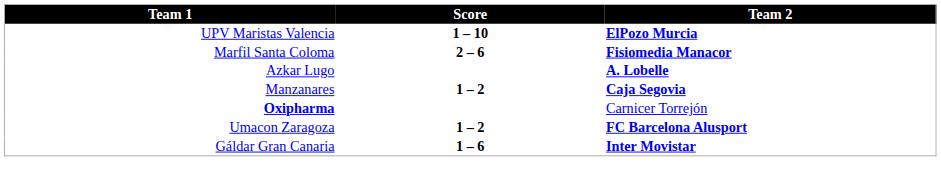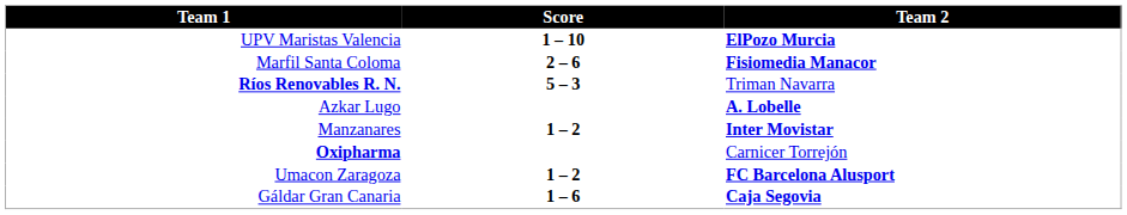 <table cellspacing="0" style="background: #ffffff; border: 1px #aaa solid; border-collapse: collapse; font-size: 95%;" width=50%>
 <tr bgcolor=#000000 style="color:white;">
 <th width=27%>Team 1</th>
 <th width=22%>Score</th>
 <th width=27%>Team 2</th>
 </tr>
 <tr>
 <td align=right><a href='#'>UPV Maristas Valencia</a></td>
 <td align=center><strong>1 – 10</strong></td>
 <td><strong><a href='#'>ElPozo Murcia</a></strong></td>
 </tr>
 <tr>
 <td align=right><a href='#'>Marfil Santa Coloma</a></td>
 <td align=center><strong>2 – 6</strong></td>
 <td><strong><a href='#'>Fisiomedia Manacor</a></strong></td>
 </tr>
 <tr>
+<td align=right><strong><a href='#'>Ríos Renovables R. N.</a></strong></td>
+<td align=center><strong>5 – 3</strong></td>
+<td><a href='#'>Triman Navarra</a></td>
+</tr>
+<tr>
 <td align=right><a href='#'>Azkar Lugo</a></td>
 <td align=center></td>
 <td><strong><a href='#'>A. Lobelle</a></strong></td>
 </tr>
 <tr>
 <td align=right><a href='#'>Manzanares</a></td>
 <td align=center><strong>1 – 2</strong></td>
-<td><strong><a href='#'>Caja Segovia</a></strong></td>
+<td><strong><a href='#'>Inter Movistar</a></strong></td>
 </tr>
 <tr>
 <td align=right><strong><a href='#'>Oxipharma</a></strong></td>
 <td align=center></td>
 <td><a href='#'>Carnicer Torrejón</a></td>
 </tr>
 <tr>
 <td align=right><a href='#'>Umacon Zaragoza</a></td>
 <td align=center><strong>1 – 2</strong></td>
 <td><strong><a href='#'>FC Barcelona Alusport</a></strong></td>
 </tr>
 <tr>
 <td align=right><a href='#'>Gáldar Gran Canaria</a></td>
 <td align=center><strong>1 – 6</strong></td>
-<td><strong><a href='#'>Inter Movistar</a></strong></td>
+<td><strong><a href='#'>Caja Segovia</a></strong></td>
 </tr>
 </table>
